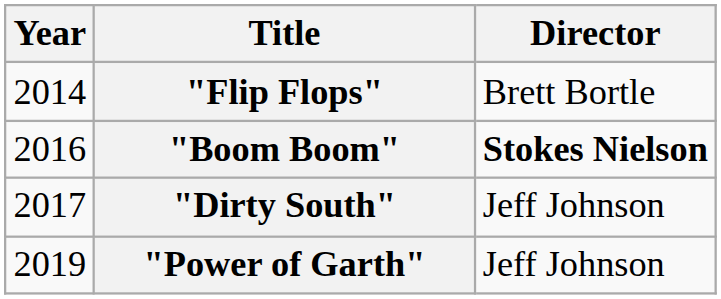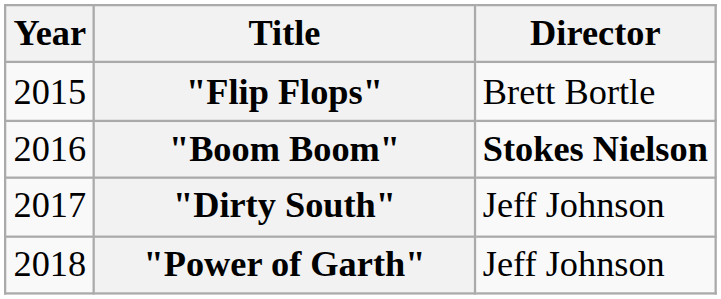 <table class="wikitable plainrowheaders">
 <tr>
 <th>Year</th>
 <th style="width:10em;">Title</th>
 <th>Director</th>
 </tr>
 <tr>
-<td>2014</td>
+<td>2015</td>
 <th scope="row">"Flip Flops"</th>
 <td>Brett Bortle</td>
 </tr>
 <tr>
 <td>2016</td>
 <th scope="row">"Boom Boom"</th>
 <td><strong>Stokes Nielson</strong></td>
 </tr>
 <tr>
 <td>2017</td>
 <th scope="row">"Dirty South"</th>
 <td>Jeff Johnson</td>
 </tr>
 <tr>
-<td>2019</td>
+<td>2018</td>
 <th scope="row">"Power of Garth"</th>
 <td>Jeff Johnson</td>
 </tr>
 </table>
